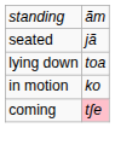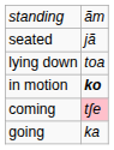 <table class="wikitable">
 <tr>
 <td><em>standing</em></td>
 <td><em>ãm</em></td>
 </tr>
 <tr>
 <td>seated</td>
 <td><em>jã</em></td>
 </tr>
 <tr>
 <td>lying down</td>
 <td><em>toa</em></td>
 </tr>
 <tr>
 <td>in motion</td>
-<td><em>ko</em></td>
+<td><strong><em>ko</em></strong></td>
 </tr>
 <tr>
 <td>coming</td>
 <td style="background: pink;"><em>tʃe</em></td>
 </tr>
+<tr>
+<td>going</td>
+<td><em>ka</em></td>
+</tr>
 </table>
